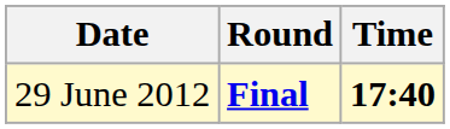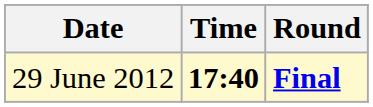 <table class="wikitable">
 <tr>
 <th>Date</th>
+<th>Time</th>
 <th>Round</th>
-<th>Time</th>
 </tr>
 <tr style=background:lemonchiffon>
 <td>29 June 2012</td>
+<td><strong>17:40</strong></td>
 <td><strong><a href='#'>Final</a></strong></td>
-<td><strong>17:40</strong></td>
 </tr>
 </table>
